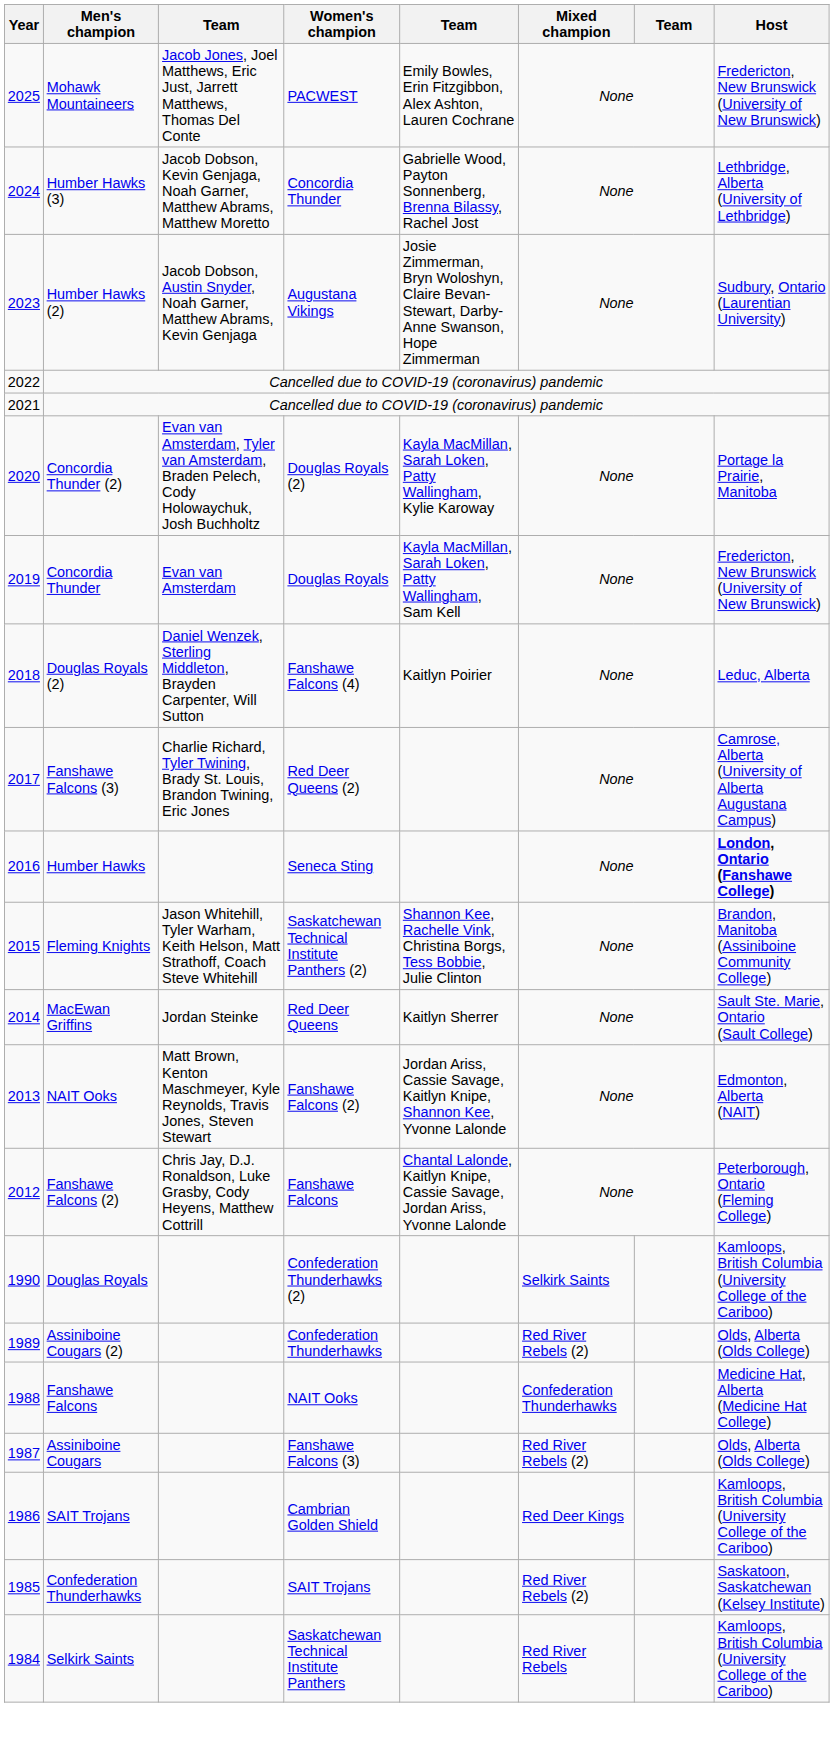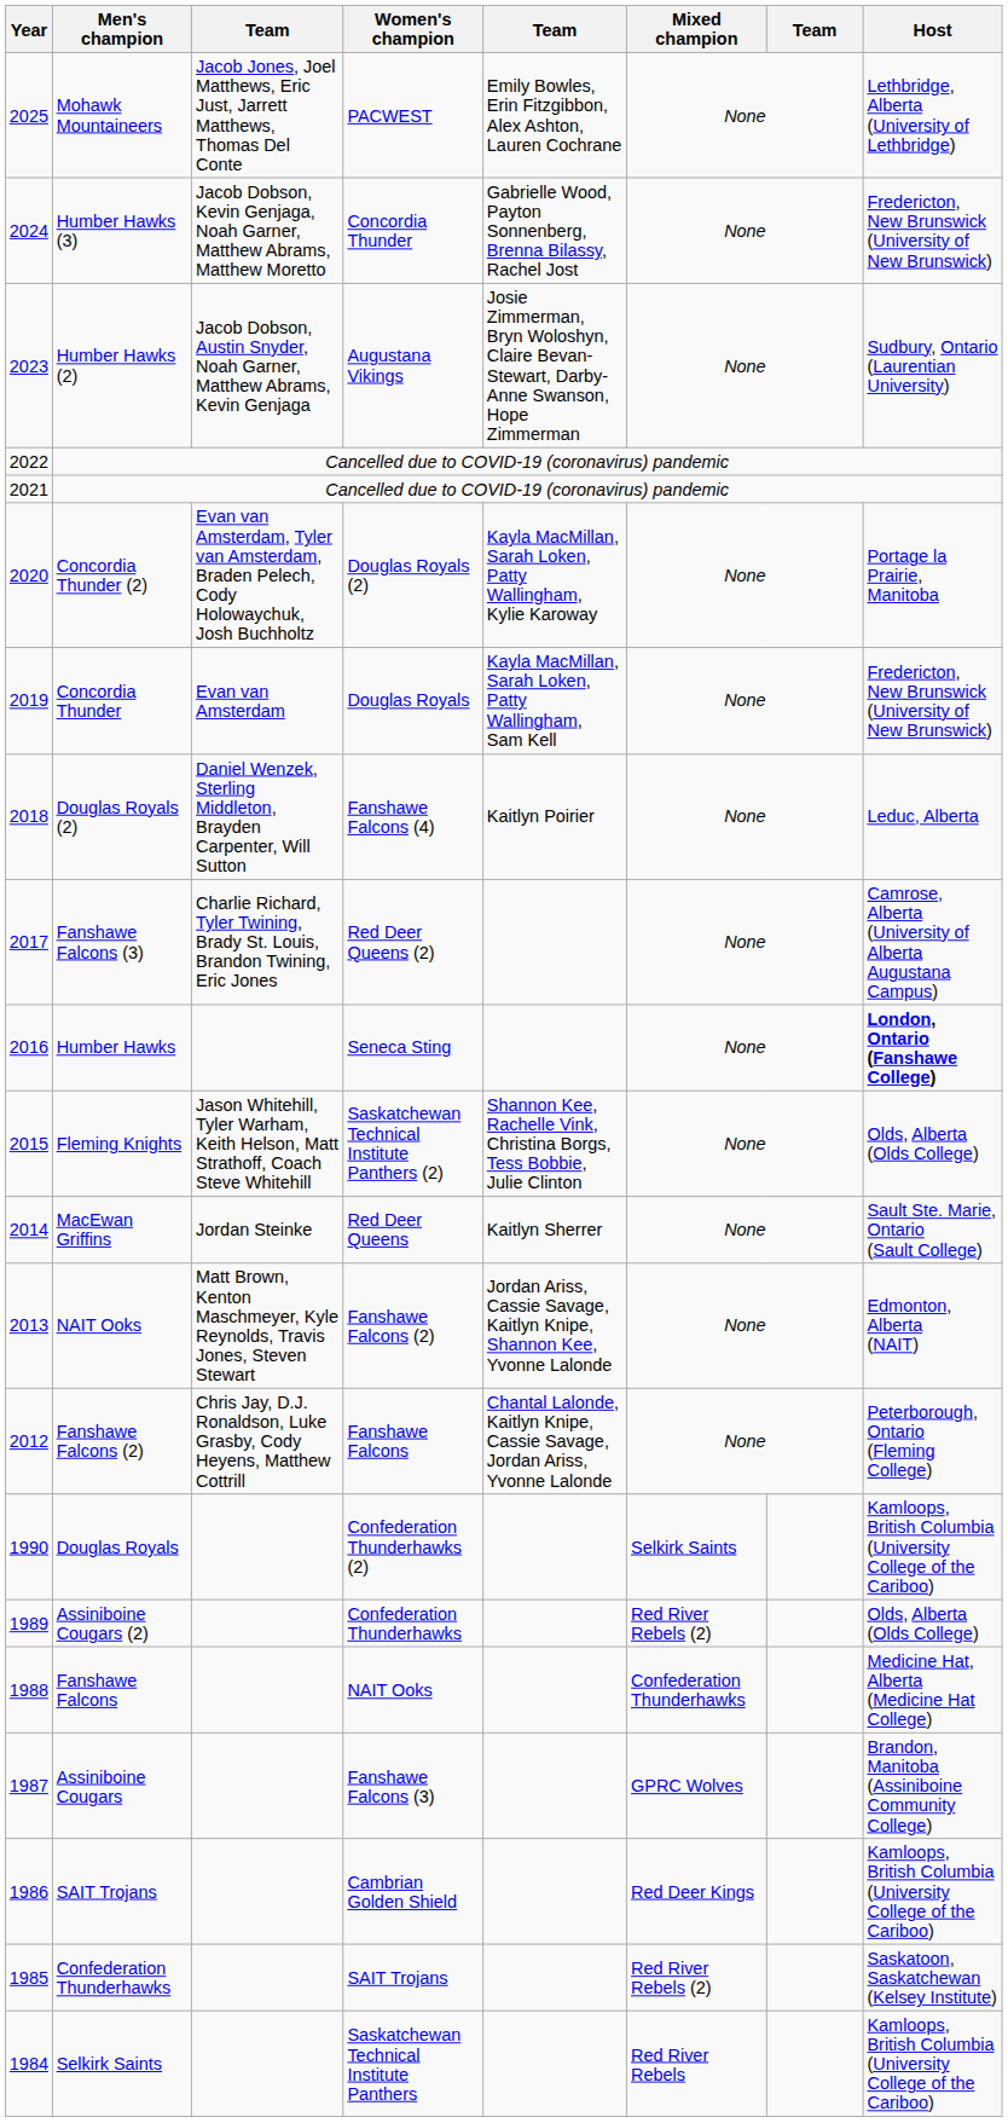 <table class="wikitable" style="font-size:95%;">
 <tr>
 <th width=15>Year</th>
 <th width=200>Men's champion</th>
 <th width=300>Team</th>
 <th width=200>Women's champion</th>
 <th width=300>Team</th>
 <th width=200>Mixed champion</th>
 <th width=300>Team</th>
 <th width=200>Host</th>
 </tr>
 <tr>
 <td><a href='#'>2025</a></td>
 <td> <a href='#'>Mohawk Mountaineers</a></td>
 <td><a href='#'>Jacob Jones</a>, Joel Matthews, Eric Just, Jarrett Matthews, Thomas Del Conte</td>
 <td> <a href='#'>PACWEST</a></td>
 <td>Emily Bowles, Erin Fitzgibbon, Alex Ashton, Lauren Cochrane</td>
 <td align=center colspan="2"><em>None</em></td>
-<td><a href='#'>Fredericton</a>, <a href='#'>New Brunswick</a> <br> (<a href='#'>University of New Brunswick</a>)</td>
+<td><a href='#'>Lethbridge</a>, <a href='#'>Alberta</a> <br> (<a href='#'>University of Lethbridge</a>)</td>
 </tr>
 <tr>
 <td><a href='#'>2024</a></td>
 <td> <a href='#'>Humber Hawks</a> (3)</td>
 <td>Jacob Dobson, Kevin Genjaga, Noah Garner, Matthew Abrams, Matthew Moretto</td>
 <td> <a href='#'>Concordia Thunder</a></td>
 <td>Gabrielle Wood, Payton Sonnenberg, <a href='#'>Brenna Bilassy</a>, Rachel Jost</td>
 <td align=center colspan="2"><em>None</em></td>
-<td><a href='#'>Lethbridge</a>, <a href='#'>Alberta</a> <br> (<a href='#'>University of Lethbridge</a>)</td>
+<td><a href='#'>Fredericton</a>, <a href='#'>New Brunswick</a> <br> (<a href='#'>University of New Brunswick</a>)</td>
 </tr>
 <tr>
 <td><a href='#'>2023</a></td>
 <td> <a href='#'>Humber Hawks</a> (2)</td>
 <td>Jacob Dobson, <a href='#'>Austin Snyder</a>, Noah Garner, Matthew Abrams, Kevin Genjaga</td>
 <td> <a href='#'>Augustana Vikings</a></td>
 <td>Josie Zimmerman, Bryn Woloshyn, Claire Bevan-Stewart, Darby-Anne Swanson, Hope Zimmerman</td>
 <td align=center colspan="2"><em>None</em></td>
 <td><a href='#'>Sudbury</a>, <a href='#'>Ontario</a> <br> (<a href='#'>Laurentian University</a>)</td>
 </tr>
 <tr>
 <td>2022</td>
 <td colspan="9" align="center"><em>Cancelled due to COVID-19 (coronavirus) pandemic</em> </td>
 </tr>
 <tr>
 <td>2021</td>
 <td colspan="9" align="center"><em>Cancelled due to COVID-19 (coronavirus) pandemic</em> </td>
 </tr>
 <tr>
 <td><a href='#'>2020</a></td>
 <td> <a href='#'>Concordia Thunder</a> (2)</td>
 <td><a href='#'>Evan van Amsterdam</a>, <a href='#'>Tyler van Amsterdam</a>, Braden Pelech, Cody Holowaychuk, Josh Buchholtz</td>
 <td> <a href='#'>Douglas Royals</a> (2)</td>
 <td><a href='#'>Kayla MacMillan</a>, <a href='#'>Sarah Loken</a>, <a href='#'>Patty Wallingham</a>, Kylie Karoway</td>
 <td align=center colspan="2"><em>None</em></td>
 <td><a href='#'>Portage la Prairie</a>, <a href='#'>Manitoba</a></td>
 </tr>
 <tr>
 <td><a href='#'>2019</a></td>
 <td> <a href='#'>Concordia Thunder</a></td>
 <td><a href='#'>Evan van Amsterdam</a></td>
 <td> <a href='#'>Douglas Royals</a></td>
 <td><a href='#'>Kayla MacMillan</a>, <a href='#'>Sarah Loken</a>, <a href='#'>Patty Wallingham</a>, Sam Kell</td>
 <td align=center colspan="2"><em>None</em></td>
 <td><a href='#'>Fredericton</a>, <a href='#'>New Brunswick</a> <br> (<a href='#'>University of New Brunswick</a>)</td>
 </tr>
 <tr>
 <td><a href='#'>2018</a></td>
 <td> <a href='#'>Douglas Royals</a> (2)</td>
 <td><a href='#'>Daniel Wenzek</a>, <a href='#'>Sterling Middleton</a>, Brayden Carpenter, Will Sutton</td>
 <td> <a href='#'>Fanshawe Falcons</a> (4)</td>
 <td>Kaitlyn Poirier</td>
 <td align=center colspan="2"><em>None</em></td>
 <td><a href='#'>Leduc, Alberta</a> <br> </td>
 </tr>
 <tr>
 <td><a href='#'>2017</a></td>
 <td> <a href='#'>Fanshawe Falcons</a> (3)</td>
 <td>Charlie Richard, <a href='#'>Tyler Twining</a>, Brady St. Louis, Brandon Twining, Eric Jones </td>
 <td> <a href='#'>Red Deer Queens</a> (2)</td>
 <td></td>
 <td align=center colspan="2"><em>None</em></td>
 <td><a href='#'>Camrose, Alberta</a> <br> (<a href='#'>University of Alberta Augustana Campus</a>)</td>
 </tr>
 <tr>
 <td><a href='#'>2016</a></td>
 <td> <a href='#'>Humber Hawks</a></td>
 <td></td>
 <td> <a href='#'>Seneca Sting</a></td>
 <td></td>
 <td align=center colspan="2"><em>None</em></td>
 <td><strong><a href='#'>London</a>, <a href='#'>Ontario</a> <br> (<a href='#'>Fanshawe College</a>)</strong></td>
 </tr>
 <tr>
 <td><a href='#'>2015</a></td>
 <td> <a href='#'>Fleming Knights</a></td>
 <td>Jason Whitehill, Tyler Warham, Keith Helson, Matt Strathoff, Coach Steve Whitehill</td>
 <td> <a href='#'>Saskatchewan Technical Institute Panthers</a> (2)</td>
 <td><a href='#'>Shannon Kee</a>, <a href='#'>Rachelle Vink</a>, Christina Borgs, <a href='#'>Tess Bobbie</a>, Julie Clinton</td>
 <td align=center colspan="2"><em>None</em></td>
-<td><a href='#'>Brandon</a>, <a href='#'>Manitoba</a><br>(<a href='#'>Assiniboine Community College</a>)</td>
+<td><a href='#'>Olds</a>, <a href='#'>Alberta</a> <br> (<a href='#'>Olds College</a>)</td>
 </tr>
 <tr>
 <td><a href='#'>2014</a></td>
 <td> <a href='#'>MacEwan Griffins</a></td>
 <td>Jordan Steinke</td>
 <td> <a href='#'>Red Deer Queens</a></td>
 <td>Kaitlyn Sherrer</td>
 <td align=center colspan="2"><em>None</em></td>
 <td><a href='#'>Sault Ste. Marie</a>, <a href='#'>Ontario</a> <br> (<a href='#'>Sault College</a>)</td>
 </tr>
 <tr>
 <td><a href='#'>2013</a></td>
 <td> <a href='#'>NAIT Ooks</a></td>
 <td>Matt Brown, Kenton Maschmeyer, Kyle Reynolds, Travis Jones, Steven Stewart</td>
 <td> <a href='#'>Fanshawe Falcons</a> (2)</td>
 <td>Jordan Ariss, Cassie Savage, Kaitlyn Knipe, <a href='#'>Shannon Kee</a>, Yvonne Lalonde</td>
 <td align=center colspan="2"><em>None</em></td>
 <td><a href='#'>Edmonton</a>, <a href='#'>Alberta</a> <br> (<a href='#'>NAIT</a>)</td>
 </tr>
 <tr>
 <td><a href='#'>2012</a></td>
 <td> <a href='#'>Fanshawe Falcons</a> (2)</td>
 <td>Chris Jay, D.J. Ronaldson, Luke Grasby, Cody Heyens, Matthew Cottrill</td>
 <td> <a href='#'>Fanshawe Falcons</a></td>
 <td><a href='#'>Chantal Lalonde</a>, Kaitlyn Knipe, Cassie Savage, Jordan Ariss, Yvonne Lalonde</td>
 <td align=center colspan="2"><em>None</em></td>
 <td><a href='#'>Peterborough</a>, <a href='#'>Ontario</a> <br> (<a href='#'>Fleming College</a>)</td>
 </tr>
 <tr>
 <td><a href='#'>1990</a></td>
 <td> <a href='#'>Douglas Royals</a></td>
 <td></td>
 <td> <a href='#'>Confederation Thunderhawks</a> (2)</td>
 <td></td>
 <td> <a href='#'>Selkirk Saints</a></td>
 <td></td>
 <td><a href='#'>Kamloops</a>, <a href='#'>British Columbia</a><br>(<a href='#'>University College of the Cariboo</a>)</td>
 </tr>
 <tr>
 <td><a href='#'>1989</a></td>
 <td> <a href='#'>Assiniboine Cougars</a> (2)</td>
 <td></td>
 <td> <a href='#'>Confederation Thunderhawks</a></td>
 <td></td>
 <td> <a href='#'>Red River Rebels</a> (2)</td>
 <td></td>
 <td><a href='#'>Olds</a>, <a href='#'>Alberta</a><br>(<a href='#'>Olds College</a>)</td>
 </tr>
 <tr>
 <td><a href='#'>1988</a></td>
 <td> <a href='#'>Fanshawe Falcons</a></td>
 <td></td>
 <td> <a href='#'>NAIT Ooks</a></td>
 <td></td>
 <td> <a href='#'>Confederation Thunderhawks</a></td>
 <td></td>
 <td><a href='#'>Medicine Hat</a>, <a href='#'>Alberta</a><br>(<a href='#'>Medicine Hat College</a>)</td>
 </tr>
 <tr>
 <td><a href='#'>1987</a></td>
 <td> <a href='#'>Assiniboine Cougars</a></td>
 <td></td>
 <td> <a href='#'>Fanshawe Falcons</a> (3)</td>
 <td></td>
-<td> <a href='#'>Red River Rebels</a> (2)</td>
+<td> <a href='#'>GPRC Wolves</a></td>
 <td></td>
-<td><a href='#'>Olds</a>, <a href='#'>Alberta</a> <br> (<a href='#'>Olds College</a>)</td>
+<td><a href='#'>Brandon</a>, <a href='#'>Manitoba</a><br>(<a href='#'>Assiniboine Community College</a>)</td>
 </tr>
 <tr>
 <td><a href='#'>1986</a></td>
 <td> <a href='#'>SAIT Trojans</a></td>
 <td></td>
 <td> <a href='#'>Cambrian Golden Shield</a></td>
 <td></td>
 <td> <a href='#'>Red Deer Kings</a></td>
 <td></td>
 <td><a href='#'>Kamloops</a>, <a href='#'>British Columbia</a><br>(<a href='#'>University College of the Cariboo</a>)</td>
 </tr>
 <tr>
 <td><a href='#'>1985</a></td>
 <td> <a href='#'>Confederation Thunderhawks</a></td>
 <td></td>
 <td> <a href='#'>SAIT Trojans</a></td>
 <td></td>
 <td> <a href='#'>Red River Rebels</a> (2)</td>
 <td></td>
 <td><a href='#'>Saskatoon</a>, <a href='#'>Saskatchewan</a><br>(<a href='#'>Kelsey Institute</a>)</td>
 </tr>
 <tr>
 <td><a href='#'>1984</a></td>
 <td> <a href='#'>Selkirk Saints</a></td>
 <td></td>
 <td> <a href='#'>Saskatchewan Technical Institute Panthers</a></td>
 <td></td>
 <td> <a href='#'>Red River Rebels</a></td>
 <td></td>
 <td><a href='#'>Kamloops</a>, <a href='#'>British Columbia</a><br>(<a href='#'>University College of the Cariboo</a>)</td>
 </tr>
 </table>
